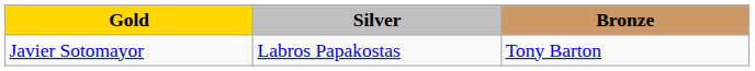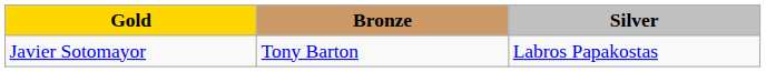 <table class="wikitable" style="text-align:left">
 <tr align="center">
 <td width=200 bgcolor=gold><strong>Gold</strong></td>
+<td width=200 bgcolor=CC9966><strong>Bronze</strong></td>
 <td width=200 bgcolor=silver><strong>Silver</strong></td>
-<td width=200 bgcolor=CC9966><strong>Bronze</strong></td>
 </tr>
 <tr>
 <td><a href='#'>Javier Sotomayor</a><br><em></em></td>
+<td><a href='#'>Tony Barton</a><br><em></em></td>
 <td><a href='#'>Labros Papakostas</a><br><em></em></td>
-<td><a href='#'>Tony Barton</a><br><em></em></td>
 </tr>
 </table>
